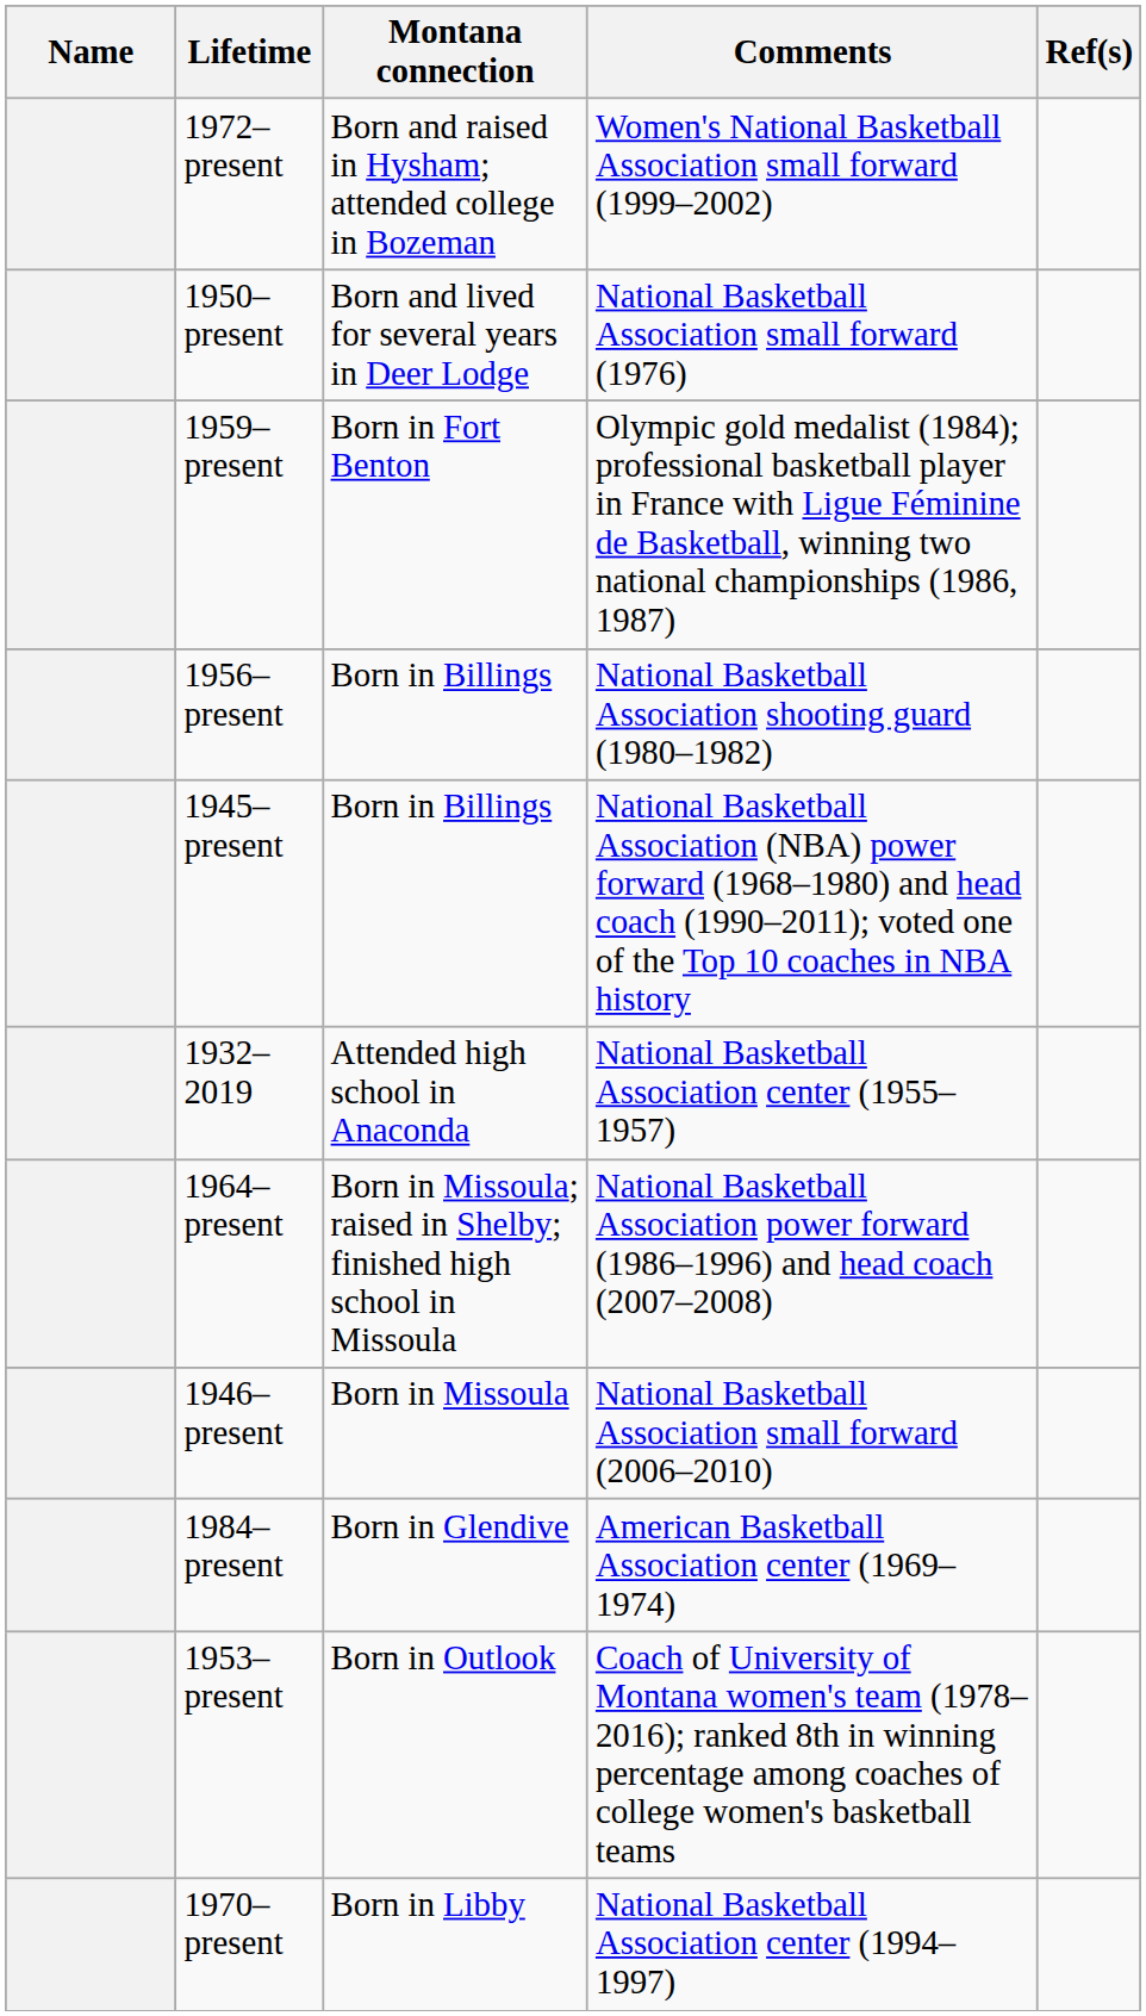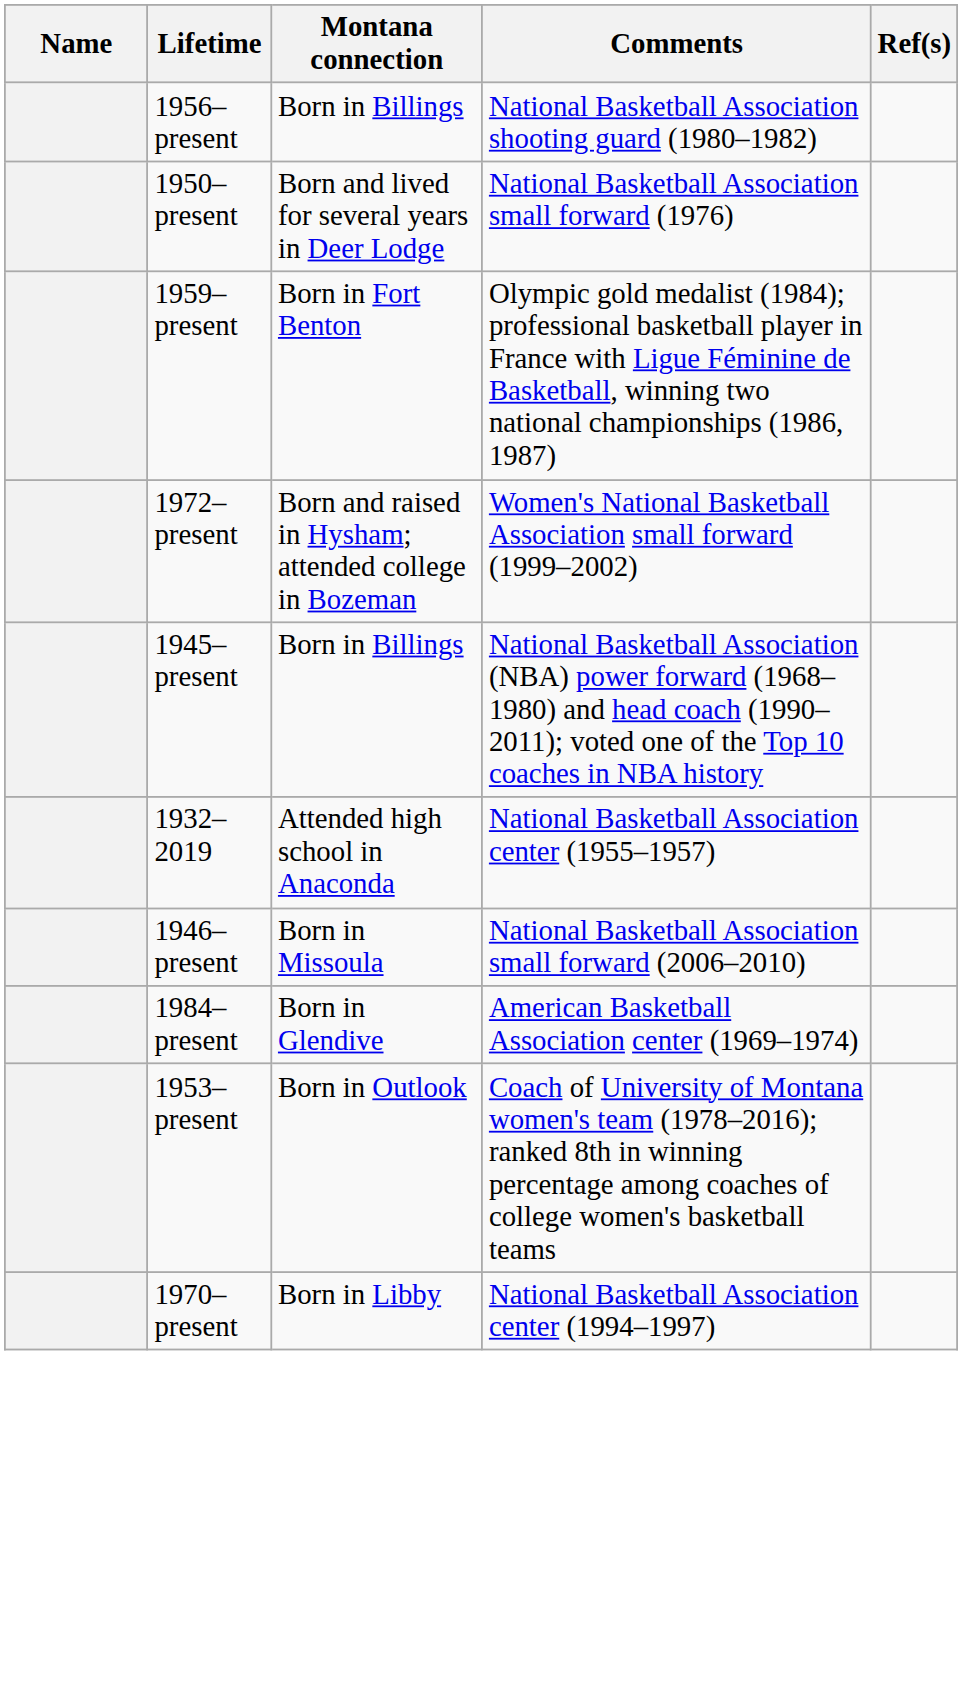 <table class="sortable wikitable plainrowheaders" width="85%">
 <tr>
 <th width="15%" scope="col">Name</th>
 <th scope="col">Lifetime</th>
 <th class="unsortable" scope="col">Montana connection</th>
 <th class="unsortable" scope="col">Comments</th>
 <th class="unsortable" width="2%" scope="col">Ref(s)</th>
 </tr>
 <tr valign="top">
 <th scope="row"></th>
-<td>1972–present</td>
-<td>Born and raised in <a href='#'>Hysham</a>; attended college in <a href='#'>Bozeman</a></td>
-<td><a href='#'>Women's National Basketball Association</a> <a href='#'>small forward</a> (1999–2002)</td>
+<td>1956–present</td>
+<td>Born in <a href='#'>Billings</a></td>
+<td><a href='#'>National Basketball Association</a> <a href='#'>shooting guard</a> (1980–1982)</td>
 <td align="center"></td>
 </tr>
 <tr valign="top">
 <th scope="row"></th>
 <td>1950–present</td>
 <td>Born and lived for several years in <a href='#'>Deer Lodge</a></td>
 <td><a href='#'>National Basketball Association</a> <a href='#'>small forward</a> (1976)</td>
 <td align="center"></td>
 </tr>
 <tr valign="top">
 <th scope="row"></th>
 <td>1959–present</td>
 <td>Born in <a href='#'>Fort Benton</a></td>
 <td>Olympic gold medalist (1984); professional basketball player in France with <a href='#'>Ligue Féminine de Basketball</a>, winning two national championships (1986, 1987)</td>
 <td align="center"></td>
 </tr>
 <tr valign="top">
 <th scope="row"></th>
-<td>1956–present</td>
-<td>Born in <a href='#'>Billings</a></td>
-<td><a href='#'>National Basketball Association</a> <a href='#'>shooting guard</a> (1980–1982)</td>
+<td>1972–present</td>
+<td>Born and raised in <a href='#'>Hysham</a>; attended college in <a href='#'>Bozeman</a></td>
+<td><a href='#'>Women's National Basketball Association</a> <a href='#'>small forward</a> (1999–2002)</td>
 <td align="center"></td>
 </tr>
 <tr valign="top">
 <th scope="row"></th>
 <td>1945–present</td>
 <td>Born in <a href='#'>Billings</a></td>
 <td><a href='#'>National Basketball Association</a> (NBA) <a href='#'>power forward</a> (1968–1980) and <a href='#'>head coach</a> (1990–2011); voted one of the <a href='#'>Top 10 coaches in NBA history</a></td>
 <td align="center"></td>
 </tr>
 <tr valign="top">
 <th scope="row"></th>
 <td>1932–2019</td>
 <td>Attended high school in <a href='#'>Anaconda</a></td>
 <td><a href='#'>National Basketball Association</a> <a href='#'>center</a> (1955–1957)</td>
-<td align="center"></td>
-</tr>
-<tr valign="top">
-<th scope="row"></th>
-<td>1964–present</td>
-<td>Born in <a href='#'>Missoula</a>; raised in <a href='#'>Shelby</a>; finished high school in Missoula</td>
-<td><a href='#'>National Basketball Association</a> <a href='#'>power forward</a> (1986–1996) and <a href='#'>head coach</a> (2007–2008)</td>
 <td align="center"></td>
 </tr>
 <tr valign="top">
 <th scope="row"></th>
 <td>1946–present</td>
 <td>Born in <a href='#'>Missoula</a></td>
 <td><a href='#'>National Basketball Association</a> <a href='#'>small forward</a> (2006–2010)</td>
 <td align="center"></td>
 </tr>
 <tr valign="top">
 <th scope="row"></th>
 <td>1984–present</td>
 <td>Born in <a href='#'>Glendive</a></td>
 <td><a href='#'>American Basketball Association</a> <a href='#'>center</a> (1969–1974)</td>
 <td align="center"></td>
 </tr>
 <tr valign="top">
 <th scope="row"></th>
 <td>1953–present</td>
 <td>Born in <a href='#'>Outlook</a></td>
 <td><a href='#'>Coach</a> of <a href='#'>University of Montana women's team</a> (1978–2016); ranked 8th in winning percentage among coaches of college women's basketball teams</td>
 <td align="center"></td>
 </tr>
 <tr valign="top">
 <th scope="row"></th>
 <td>1970–present</td>
 <td>Born in <a href='#'>Libby</a></td>
 <td><a href='#'>National Basketball Association</a> <a href='#'>center</a> (1994–1997)</td>
 <td align="center"></td>
 </tr>
 </table>
